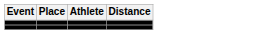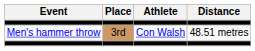 <table class=wikitable>
 <tr>
 <th>Event</th>
 <th>Place</th>
 <th>Athlete</th>
 <th>Distance</th>
 </tr>
 <tr bgcolor=black>
 <td></td>
 <td></td>
 <td></td>
 <td></td>
 </tr>
+<tr align=center>
+<td align=left><a href='#'>Men's hammer throw</a></td>
+<td bgcolor=cc9966>3rd</td>
+<td align=left><a href='#'>Con Walsh</a></td>
+<td>48.51 metres</td>
+</tr>
 <tr bgcolor=black>
 <td></td>
 <td></td>
 <td></td>
 <td></td>
 </tr>
 </table>
